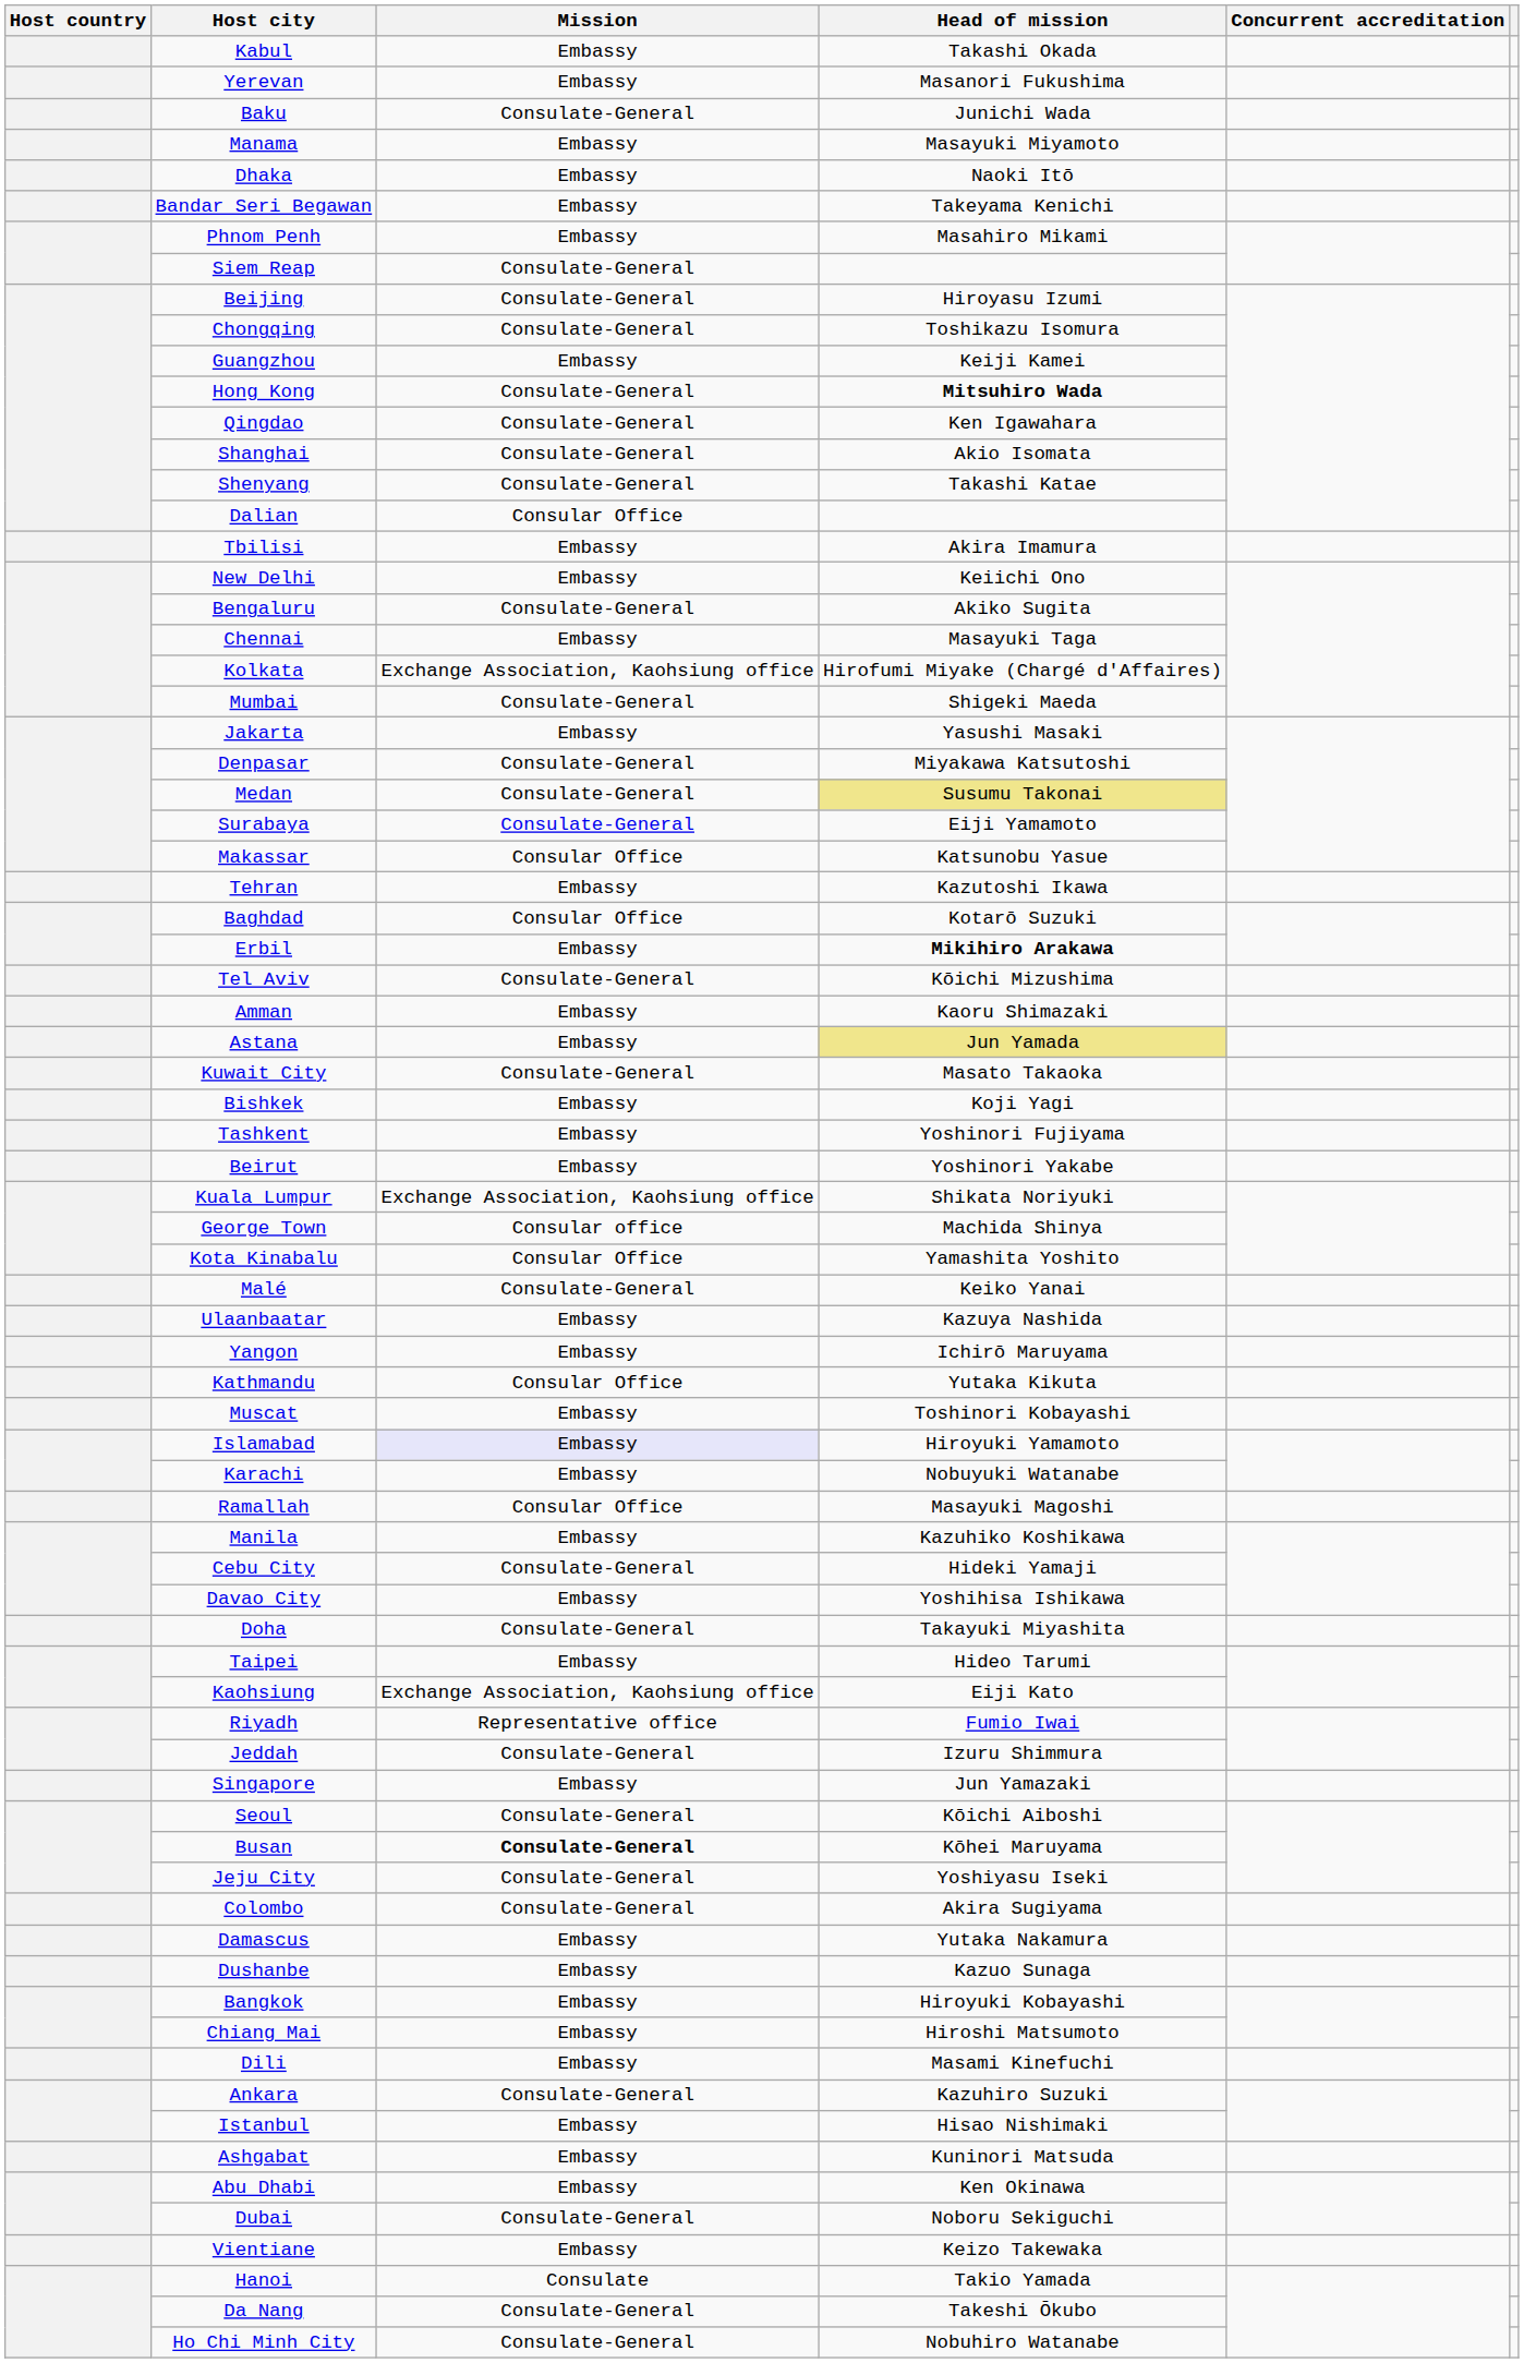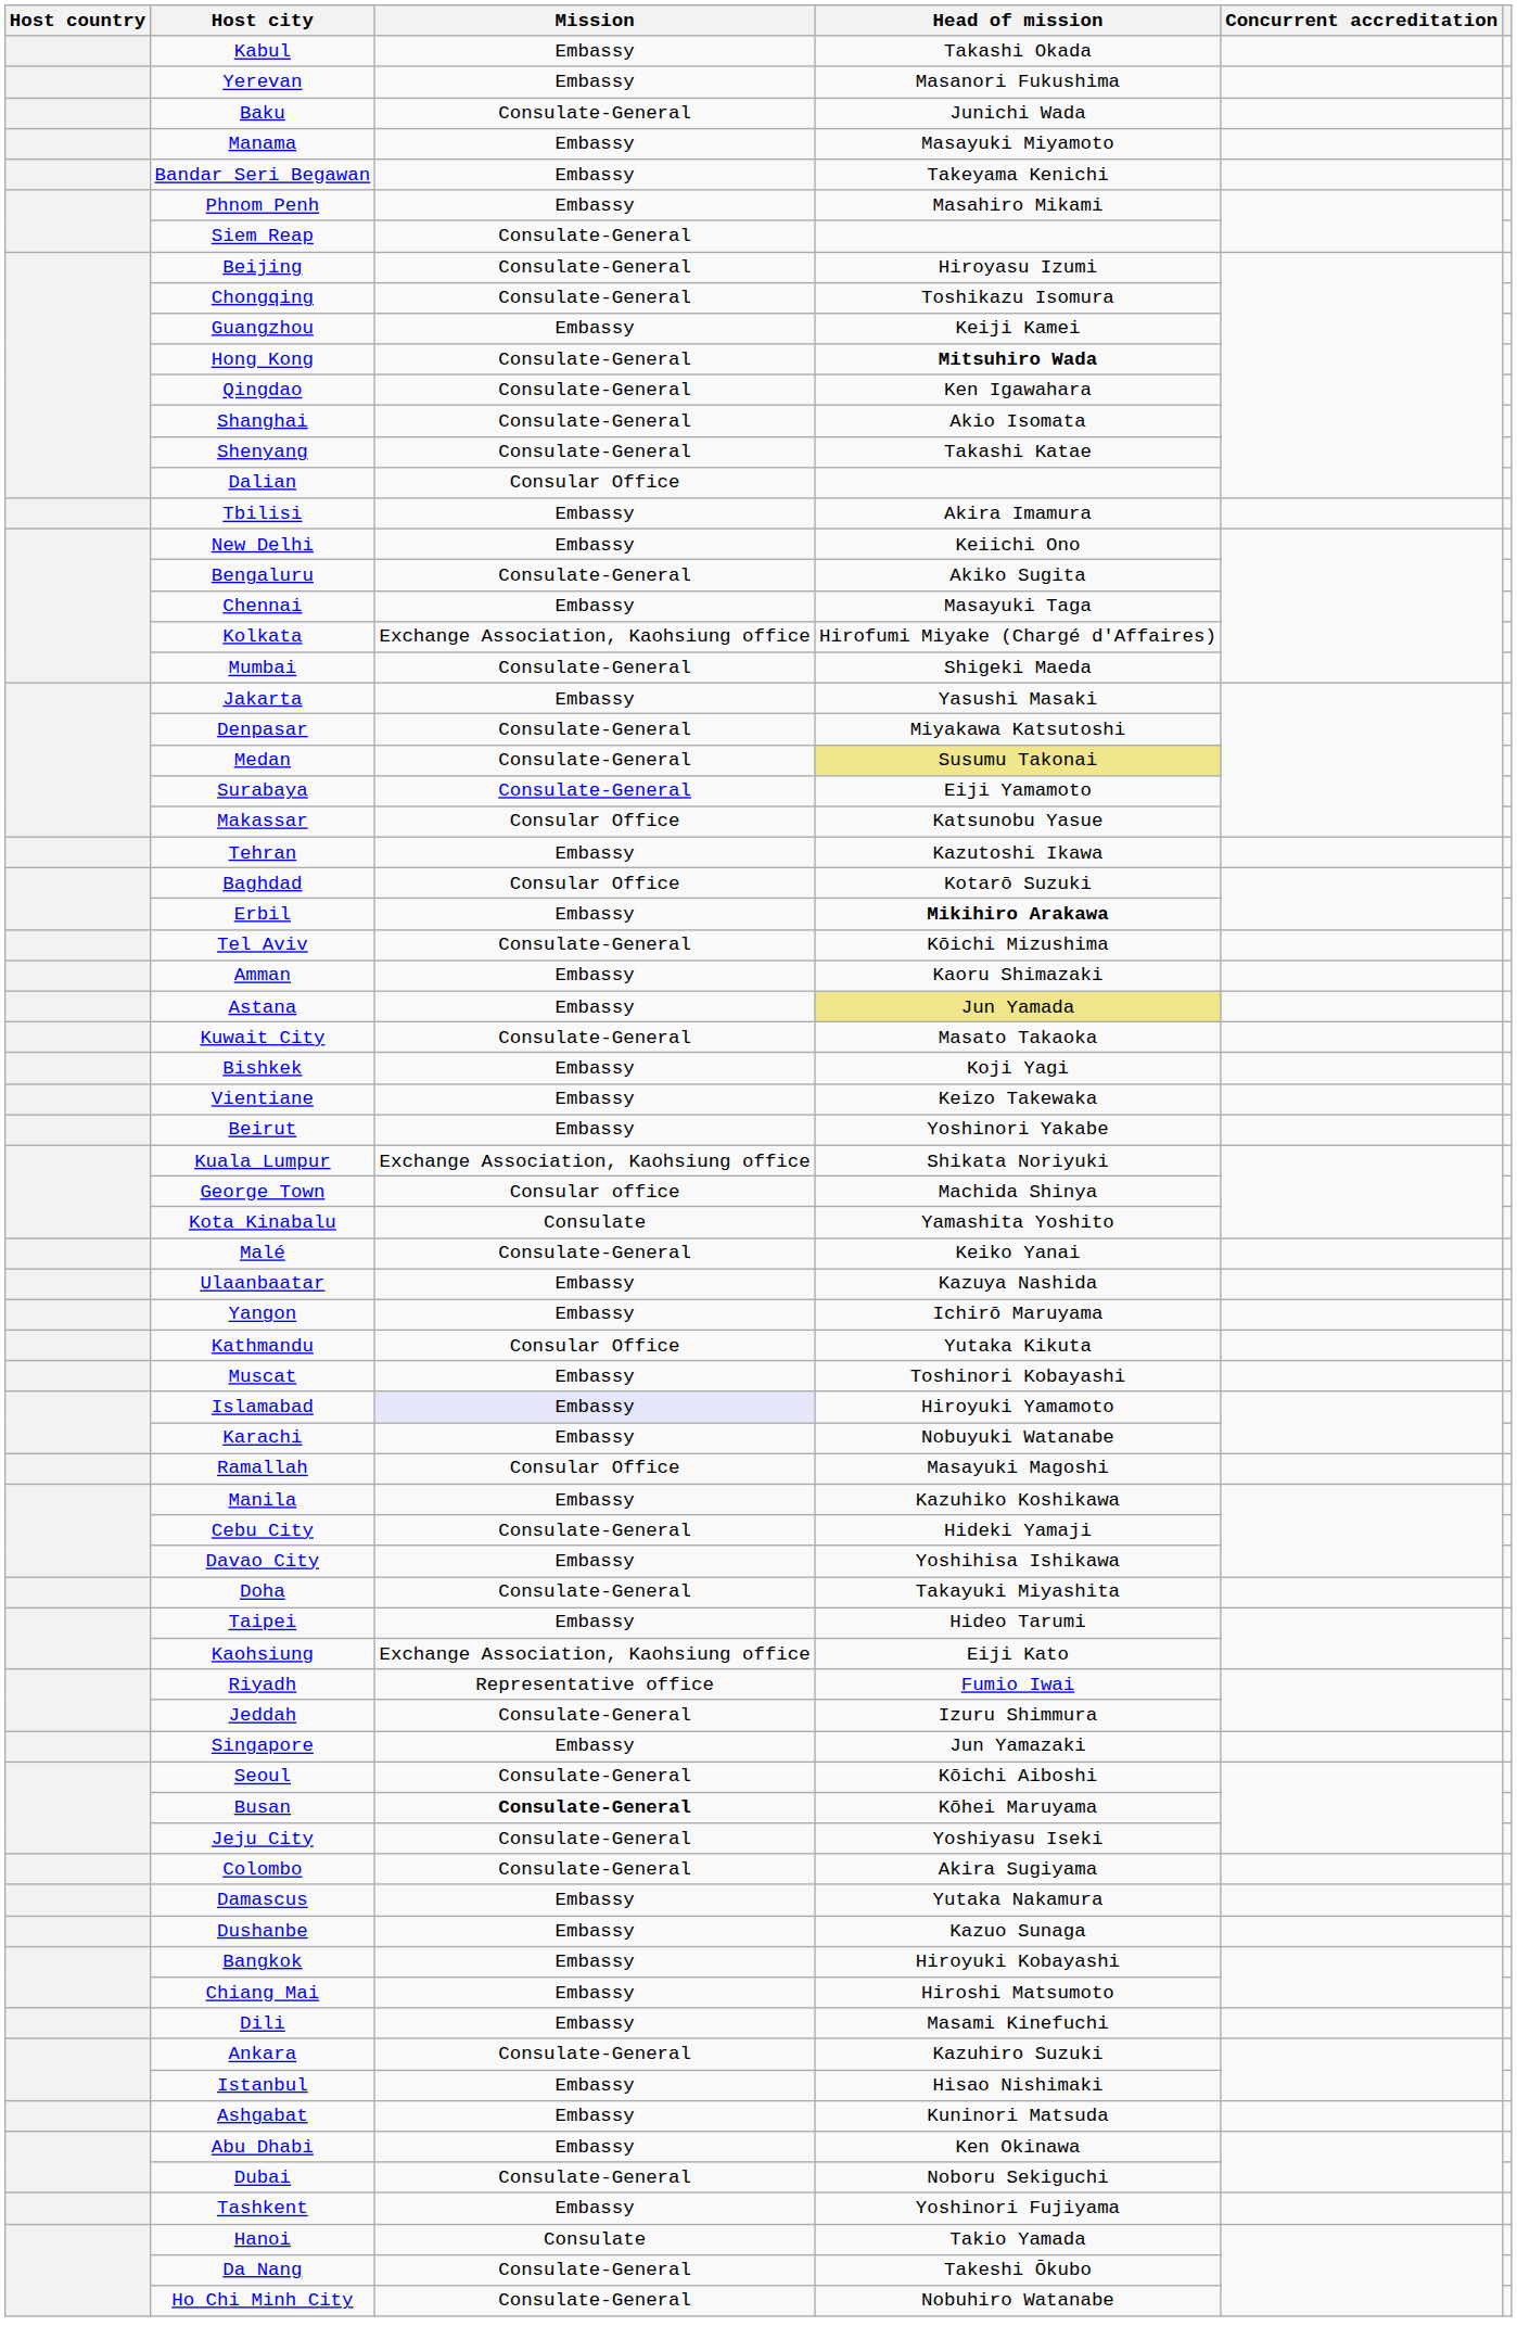 <table class="wikitable plainrowheaders" style="text-align:center;">
 <tr>
 <th scope="col">Host country</th>
 <th scope="col">Host city</th>
 <th scope="col">Mission</th>
 <th scope="col">Head of mission</th>
 <th scope="col">Concurrent accreditation</th>
 <th scope="col"></th>
 </tr>
 <tr>
 <th scope="row"></th>
 <td><a href='#'>Kabul</a></td>
 <td>Embassy</td>
 <td>Takashi Okada</td>
 <td></td>
 <td></td>
 </tr>
 <tr>
 <th scope="row"></th>
 <td><a href='#'>Yerevan</a></td>
 <td>Embassy</td>
 <td>Masanori Fukushima</td>
 <td></td>
 <td></td>
 </tr>
 <tr>
 <th scope="row"></th>
 <td><a href='#'>Baku</a></td>
 <td>Consulate-General</td>
 <td>Junichi Wada</td>
 <td></td>
 <td></td>
 </tr>
 <tr>
 <th scope="row"></th>
 <td><a href='#'>Manama</a></td>
 <td>Embassy</td>
 <td>Masayuki Miyamoto</td>
-<td></td>
-<td></td>
-</tr>
-<tr>
-<th scope="row"></th>
-<td><a href='#'>Dhaka</a></td>
-<td>Embassy</td>
-<td>Naoki Itō</td>
 <td></td>
 <td></td>
 </tr>
 <tr>
 <th scope="row"></th>
 <td><a href='#'>Bandar Seri Begawan</a></td>
 <td>Embassy</td>
 <td>Takeyama Kenichi</td>
 <td></td>
 <td></td>
 </tr>
 <tr>
 <th rowspan="2" scope="row"></th>
 <td><a href='#'>Phnom Penh</a></td>
 <td>Embassy</td>
 <td>Masahiro Mikami</td>
 <td rowspan="2"></td>
 <td></td>
 </tr>
 <tr>
 <td><a href='#'>Siem Reap</a></td>
 <td>Consulate-General</td>
 <td></td>
 <td></td>
 </tr>
 <tr>
 <th rowspan="8" scope="row"></th>
 <td><a href='#'>Beijing</a></td>
 <td>Consulate-General</td>
 <td>Hiroyasu Izumi</td>
 <td rowspan="8"></td>
 <td></td>
 </tr>
 <tr>
 <td><a href='#'>Chongqing</a></td>
 <td>Consulate-General</td>
 <td>Toshikazu Isomura</td>
 <td></td>
 </tr>
 <tr>
 <td><a href='#'>Guangzhou</a></td>
 <td>Embassy</td>
 <td>Keiji Kamei</td>
 <td></td>
 </tr>
 <tr>
 <td><a href='#'>Hong Kong</a></td>
 <td>Consulate-General</td>
 <td><strong>Mitsuhiro Wada</strong></td>
 <td></td>
 </tr>
 <tr>
 <td><a href='#'>Qingdao</a></td>
 <td>Consulate-General</td>
 <td>Ken Igawahara</td>
 <td></td>
 </tr>
 <tr>
 <td><a href='#'>Shanghai</a></td>
 <td>Consulate-General</td>
 <td>Akio Isomata</td>
 <td></td>
 </tr>
 <tr>
 <td><a href='#'>Shenyang</a></td>
 <td>Consulate-General</td>
 <td>Takashi Katae</td>
 <td></td>
 </tr>
 <tr>
 <td><a href='#'>Dalian</a></td>
 <td>Consular Office</td>
 <td></td>
 <td></td>
 </tr>
 <tr>
 <th scope="row"></th>
 <td><a href='#'>Tbilisi</a></td>
 <td>Embassy</td>
 <td>Akira Imamura</td>
 <td></td>
 <td></td>
 </tr>
 <tr>
 <th rowspan="5" scope="row"></th>
 <td><a href='#'>New Delhi</a></td>
 <td>Embassy</td>
 <td>Keiichi Ono</td>
 <td rowspan="5"></td>
 <td></td>
 </tr>
 <tr>
 <td><a href='#'>Bengaluru</a></td>
 <td>Consulate-General</td>
 <td>Akiko Sugita</td>
 <td></td>
 </tr>
 <tr>
 <td><a href='#'>Chennai</a></td>
 <td>Embassy</td>
 <td>Masayuki Taga</td>
 <td></td>
 </tr>
 <tr>
 <td><a href='#'>Kolkata</a></td>
 <td>Exchange Association, Kaohsiung office</td>
 <td>Hirofumi Miyake (Chargé d'Affaires)</td>
 <td></td>
 </tr>
 <tr>
 <td><a href='#'>Mumbai</a></td>
 <td>Consulate-General</td>
 <td>Shigeki Maeda</td>
 <td></td>
 </tr>
 <tr>
 <th rowspan="5" scope="row"></th>
 <td><a href='#'>Jakarta</a></td>
 <td>Embassy</td>
 <td>Yasushi Masaki</td>
 <td rowspan="5"></td>
 <td></td>
 </tr>
 <tr>
 <td><a href='#'>Denpasar</a></td>
 <td>Consulate-General</td>
 <td>Miyakawa Katsutoshi</td>
 <td></td>
 </tr>
 <tr>
 <td><a href='#'>Medan</a></td>
 <td>Consulate-General</td>
 <td style="background: khaki;">Susumu Takonai</td>
 <td></td>
 </tr>
 <tr>
 <td><a href='#'>Surabaya</a></td>
 <td><a href='#'>Consulate-General</a></td>
 <td>Eiji Yamamoto</td>
 <td></td>
 </tr>
 <tr>
 <td><a href='#'>Makassar</a></td>
 <td>Consular Office</td>
 <td>Katsunobu Yasue</td>
 <td></td>
 </tr>
 <tr>
 <th scope="row"></th>
 <td><a href='#'>Tehran</a></td>
 <td style="text-align:center;">Embassy</td>
 <td>Kazutoshi Ikawa</td>
 <td></td>
 <td></td>
 </tr>
 <tr>
 <th rowspan="2" scope="row"></th>
 <td><a href='#'>Baghdad</a></td>
 <td>Consular Office</td>
 <td>Kotarō Suzuki</td>
 <td rowspan="2"></td>
 <td></td>
 </tr>
 <tr>
 <td><a href='#'>Erbil</a></td>
 <td>Embassy</td>
 <td><strong>Mikihiro Arakawa</strong></td>
 <td></td>
 </tr>
 <tr>
 <th scope="row"></th>
 <td><a href='#'>Tel Aviv</a></td>
 <td>Consulate-General</td>
 <td>Kōichi Mizushima</td>
 <td></td>
 <td></td>
 </tr>
 <tr>
 <th scope="row"></th>
 <td><a href='#'>Amman</a></td>
 <td>Embassy</td>
 <td>Kaoru Shimazaki</td>
 <td></td>
 <td></td>
 </tr>
 <tr>
 <th scope="row"></th>
 <td><a href='#'>Astana</a></td>
 <td>Embassy</td>
 <td style="background: khaki;">Jun Yamada</td>
 <td></td>
 <td></td>
 </tr>
 <tr>
 <th scope="row"></th>
 <td><a href='#'>Kuwait City</a></td>
 <td>Consulate-General</td>
 <td>Masato Takaoka</td>
 <td></td>
 <td></td>
 </tr>
 <tr>
 <th scope="row"></th>
 <td><a href='#'>Bishkek</a></td>
 <td>Embassy</td>
 <td>Koji Yagi</td>
 <td></td>
 <td></td>
 </tr>
 <tr>
 <th scope="row"></th>
-<td><a href='#'>Tashkent</a></td>
+<td><a href='#'>Vientiane</a></td>
 <td>Embassy</td>
-<td>Yoshinori Fujiyama</td>
+<td>Keizo Takewaka</td>
 <td></td>
 <td></td>
 </tr>
 <tr>
 <th scope="row"></th>
 <td><a href='#'>Beirut</a></td>
 <td>Embassy</td>
 <td>Yoshinori Yakabe</td>
 <td></td>
 <td></td>
 </tr>
 <tr>
 <th rowspan="3" scope="row"></th>
 <td><a href='#'>Kuala Lumpur</a></td>
 <td>Exchange Association, Kaohsiung office</td>
 <td>Shikata Noriyuki</td>
 <td rowspan="3"></td>
 <td></td>
 </tr>
 <tr>
 <td><a href='#'>George Town</a></td>
 <td>Consular office</td>
 <td>Machida Shinya</td>
 <td></td>
 </tr>
 <tr>
 <td><a href='#'>Kota Kinabalu</a></td>
-<td>Consular Office</td>
+<td>Consulate</td>
 <td>Yamashita Yoshito</td>
 <td></td>
 </tr>
 <tr>
 <th scope="row"></th>
 <td><a href='#'>Malé</a></td>
 <td>Consulate-General</td>
 <td>Keiko Yanai</td>
 <td></td>
 <td></td>
 </tr>
 <tr>
 <th scope="row"></th>
 <td><a href='#'>Ulaanbaatar</a></td>
 <td>Embassy</td>
 <td>Kazuya Nashida</td>
 <td></td>
 <td></td>
 </tr>
 <tr>
 <th scope="row"></th>
 <td><a href='#'>Yangon</a></td>
 <td>Embassy</td>
 <td>Ichirō Maruyama</td>
 <td></td>
 <td></td>
 </tr>
 <tr>
 <th scope="row"></th>
 <td><a href='#'>Kathmandu</a></td>
 <td>Consular Office</td>
 <td>Yutaka Kikuta</td>
 <td></td>
 <td></td>
 </tr>
 <tr>
 <th scope="row"></th>
 <td><a href='#'>Muscat</a></td>
 <td>Embassy</td>
 <td>Toshinori Kobayashi</td>
 <td></td>
 <td></td>
 </tr>
 <tr>
 <th rowspan="2" scope="row"></th>
 <td><a href='#'>Islamabad</a></td>
 <td style="background: lavender;">Embassy</td>
 <td>Hiroyuki Yamamoto</td>
 <td rowspan="2"></td>
 <td></td>
 </tr>
 <tr>
 <td><a href='#'>Karachi</a></td>
 <td>Embassy</td>
 <td>Nobuyuki Watanabe</td>
 <td></td>
 </tr>
 <tr>
 <th scope="row"></th>
 <td><a href='#'>Ramallah</a></td>
 <td>Consular Office</td>
 <td>Masayuki Magoshi</td>
 <td></td>
 <td></td>
 </tr>
 <tr>
 <th rowspan="3" scope="row"></th>
 <td><a href='#'>Manila</a></td>
 <td>Embassy</td>
 <td>Kazuhiko Koshikawa</td>
 <td rowspan="3"></td>
 <td></td>
 </tr>
 <tr>
 <td><a href='#'>Cebu City</a></td>
 <td>Consulate-General</td>
 <td>Hideki Yamaji</td>
 <td></td>
 </tr>
 <tr>
 <td><a href='#'>Davao City</a></td>
 <td>Embassy</td>
 <td>Yoshihisa Ishikawa</td>
 <td></td>
 </tr>
 <tr>
 <th scope="row"></th>
 <td><a href='#'>Doha</a></td>
 <td>Consulate-General</td>
 <td>Takayuki Miyashita</td>
 <td></td>
 <td></td>
 </tr>
 <tr>
 <th rowspan="2" scope="row"></th>
 <td><a href='#'>Taipei</a></td>
 <td>Embassy</td>
 <td>Hideo Tarumi</td>
 <td rowspan="2"></td>
 <td></td>
 </tr>
 <tr>
 <td><a href='#'>Kaohsiung</a></td>
 <td>Exchange Association, Kaohsiung office</td>
 <td>Eiji Kato</td>
 <td></td>
 </tr>
 <tr>
 <th rowspan="2" scope="row"></th>
 <td><a href='#'>Riyadh</a></td>
 <td>Representative office</td>
 <td><a href='#'>Fumio Iwai</a></td>
 <td rowspan="2"></td>
 <td></td>
 </tr>
 <tr>
 <td><a href='#'>Jeddah</a></td>
 <td>Consulate-General</td>
 <td>Izuru Shimmura</td>
 <td></td>
 </tr>
 <tr>
 <th scope="row"></th>
 <td><a href='#'>Singapore</a></td>
 <td>Embassy</td>
 <td>Jun Yamazaki</td>
 <td></td>
 <td></td>
 </tr>
 <tr>
 <th rowspan="3" scope="row"></th>
 <td><a href='#'>Seoul</a></td>
 <td>Consulate-General</td>
 <td>Kōichi Aiboshi</td>
 <td rowspan="3"></td>
 <td></td>
 </tr>
 <tr>
 <td><a href='#'>Busan</a></td>
 <td><strong>Consulate-General</strong></td>
 <td>Kōhei Maruyama</td>
 <td></td>
 </tr>
 <tr>
 <td><a href='#'>Jeju City</a></td>
 <td>Consulate-General</td>
 <td>Yoshiyasu Iseki</td>
 <td></td>
 </tr>
 <tr>
 <th scope="row"></th>
 <td><a href='#'>Colombo</a></td>
 <td>Consulate-General</td>
 <td>Akira Sugiyama</td>
 <td></td>
 <td></td>
 </tr>
 <tr>
 <th scope="row"></th>
 <td><a href='#'>Damascus</a></td>
 <td>Embassy</td>
 <td>Yutaka Nakamura</td>
 <td></td>
 <td></td>
 </tr>
 <tr>
 <th scope="row"></th>
 <td><a href='#'>Dushanbe</a></td>
 <td>Embassy</td>
 <td>Kazuo Sunaga</td>
 <td></td>
 <td></td>
 </tr>
 <tr>
 <th rowspan="2" scope="row"></th>
 <td><a href='#'>Bangkok</a></td>
 <td>Embassy</td>
 <td>Hiroyuki Kobayashi</td>
 <td rowspan="2"></td>
 <td></td>
 </tr>
 <tr>
 <td><a href='#'>Chiang Mai</a></td>
 <td>Embassy</td>
 <td>Hiroshi Matsumoto</td>
 <td></td>
 </tr>
 <tr>
 <th scope="row"></th>
 <td><a href='#'>Dili</a></td>
 <td>Embassy</td>
 <td>Masami Kinefuchi</td>
 <td></td>
 <td></td>
 </tr>
 <tr>
 <th rowspan="2" scope="row"></th>
 <td><a href='#'>Ankara</a></td>
 <td>Consulate-General</td>
 <td>Kazuhiro Suzuki</td>
 <td rowspan="2"></td>
 <td></td>
 </tr>
 <tr>
 <td><a href='#'>Istanbul</a></td>
 <td>Embassy</td>
 <td>Hisao Nishimaki</td>
 <td></td>
 </tr>
 <tr>
 <th scope="row"></th>
 <td><a href='#'>Ashgabat</a></td>
 <td>Embassy</td>
 <td>Kuninori Matsuda</td>
 <td></td>
 <td></td>
 </tr>
 <tr>
 <th rowspan="2" scope="row"></th>
 <td><a href='#'>Abu Dhabi</a></td>
 <td>Embassy</td>
 <td>Ken Okinawa</td>
 <td rowspan="2"></td>
 <td></td>
 </tr>
 <tr>
 <td><a href='#'>Dubai</a></td>
 <td>Consulate-General</td>
 <td>Noboru Sekiguchi</td>
 <td></td>
 </tr>
 <tr>
 <th scope="row"></th>
-<td><a href='#'>Vientiane</a></td>
+<td><a href='#'>Tashkent</a></td>
 <td>Embassy</td>
-<td>Keizo Takewaka</td>
+<td>Yoshinori Fujiyama</td>
 <td></td>
 <td></td>
 </tr>
 <tr>
 <th rowspan="3" scope="row"></th>
 <td><a href='#'>Hanoi</a></td>
 <td>Consulate</td>
 <td>Takio Yamada</td>
 <td rowspan="3"></td>
 <td></td>
 </tr>
 <tr>
 <td><a href='#'>Da Nang</a></td>
 <td>Consulate-General</td>
 <td>Takeshi Ōkubo</td>
 <td></td>
 </tr>
 <tr>
 <td><a href='#'>Ho Chi Minh City</a></td>
 <td>Consulate-General</td>
 <td>Nobuhiro Watanabe</td>
 <td></td>
 </tr>
 </table>
